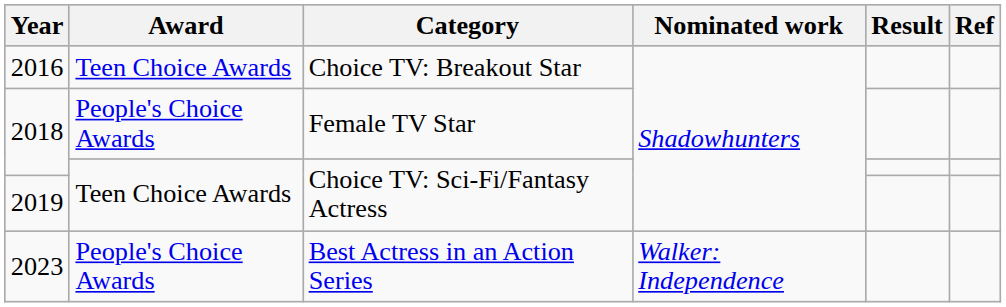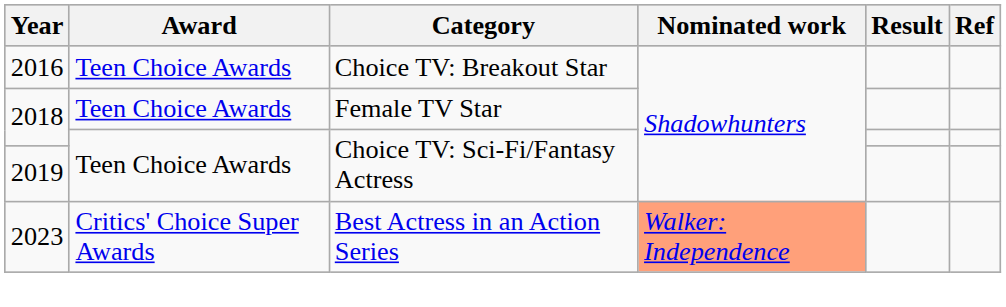 <table class="wikitable sortable">
 <tr>
 <th>Year</th>
 <th>Award</th>
 <th>Category</th>
 <th>Nominated work</th>
 <th>Result</th>
 <th class="unsortable">Ref</th>
 </tr>
 <tr>
 <td>2016</td>
 <td><a href='#'>Teen Choice Awards</a></td>
 <td>Choice TV: Breakout Star</td>
 <td rowspan="4"><em><a href='#'>Shadowhunters</a></em></td>
 <td></td>
 <td style="text-align:center;"></td>
 </tr>
 <tr>
 <td rowspan="2">2018</td>
-<td><a href='#'>People's Choice Awards</a></td>
+<td><a href='#'>Teen Choice Awards</a></td>
 <td>Female TV Star</td>
 <td></td>
 <td style="text-align:center;"></td>
 </tr>
 <tr>
 <td rowspan="2">Teen Choice Awards</td>
 <td rowspan="2">Choice TV: Sci-Fi/Fantasy Actress</td>
 <td></td>
 <td style="text-align:center;"></td>
 </tr>
 <tr>
 <td>2019</td>
 <td></td>
 <td style="text-align:center;"></td>
 </tr>
 <tr>
 <td>2023</td>
-<td><a href='#'>People's Choice Awards</a></td>
+<td><a href='#'>Critics' Choice Super Awards</a></td>
 <td><a href='#'>Best Actress in an Action Series</a></td>
-<td><em><a href='#'>Walker: Independence</a></em></td>
+<td style="background: lightsalmon;"><em><a href='#'>Walker: Independence</a></em></td>
 <td></td>
 <td style="text-align:center;"></td>
 </tr>
 </table>
